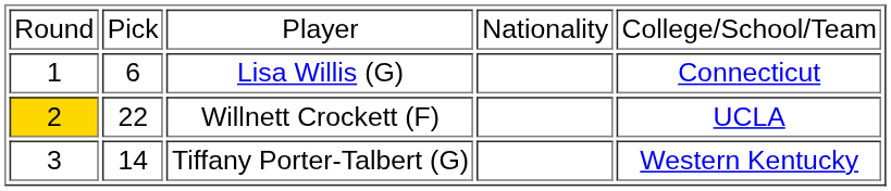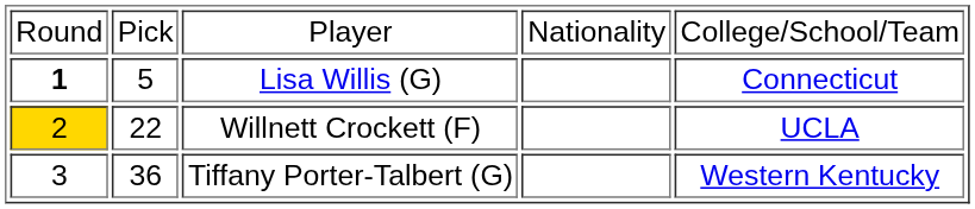 <table border="1" cellpadding="2">
 <tr align="center">
 <td>Round</td>
 <td>Pick</td>
 <td>Player</td>
 <td>Nationality</td>
 <td>College/School/Team</td>
 </tr>
 <tr align="center">
-<td>1</td>
-<td>6</td>
+<td><strong>1</strong></td>
+<td>5</td>
 <td><a href='#'>Lisa Willis</a> (G)</td>
 <td></td>
 <td><a href='#'>Connecticut</a></td>
 </tr>
 <tr align="center">
 <td style="background: gold;">2</td>
 <td>22</td>
 <td>Willnett Crockett (F)</td>
 <td></td>
 <td><a href='#'>UCLA</a></td>
 </tr>
 <tr align="center">
 <td>3</td>
-<td>14</td>
+<td>36</td>
 <td>Tiffany Porter-Talbert (G)</td>
 <td></td>
 <td><a href='#'>Western Kentucky</a></td>
 </tr>
 </table>
